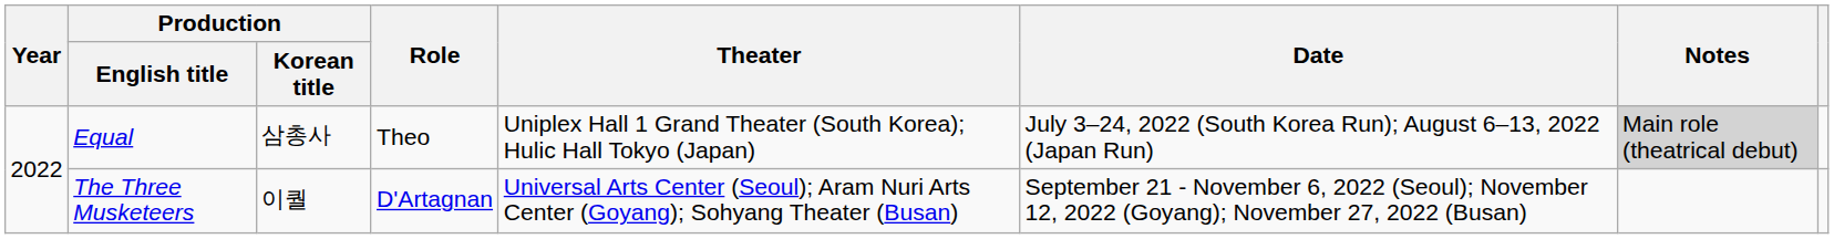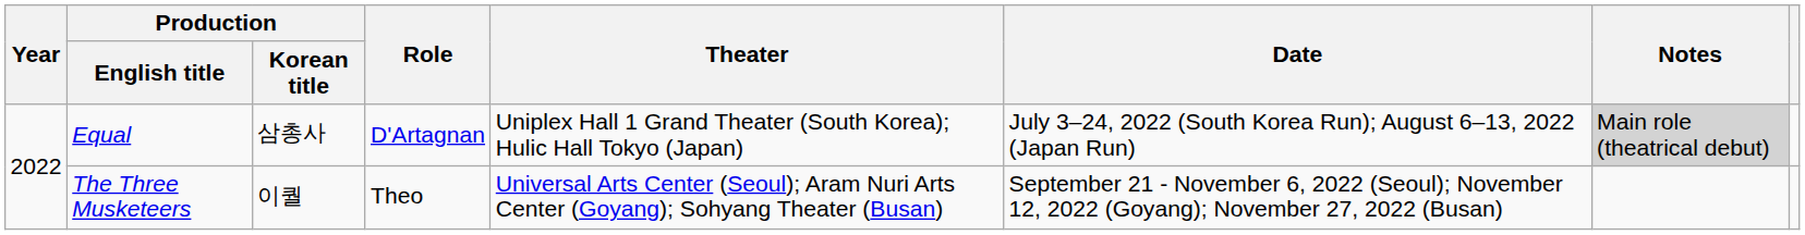 <table class="wikitable">
 <tr>
 <th rowspan="2">Year</th>
 <th colspan="2">Production</th>
 <th rowspan="2">Role</th>
 <th rowspan="2">Theater</th>
 <th rowspan="2">Date</th>
 <th rowspan="2">Notes</th>
 <th rowspan="2"></th>
 </tr>
 <tr>
 <th>English title</th>
 <th>Korean title</th>
 </tr>
 <tr>
 <td rowspan="2">2022</td>
 <td><em><a href='#'>Equal</a></em></td>
 <td>삼총사</td>
-<td>Theo</td>
+<td><a href='#'>D'Artagnan</a></td>
 <td>Uniplex Hall 1 Grand Theater (South Korea); Hulic Hall Tokyo (Japan)</td>
 <td>July 3–24, 2022 (South Korea Run); August 6–13, 2022 (Japan Run)</td>
 <td style="background: lightgrey;">Main role (theatrical debut)</td>
 <td></td>
 </tr>
 <tr>
 <td><a href='#'><em>The Three Musketeers</em></a></td>
 <td>이퀄</td>
-<td><a href='#'>D'Artagnan</a></td>
+<td>Theo</td>
 <td><a href='#'>Universal Arts Center</a> (<a href='#'>Seoul</a>); Aram Nuri Arts Center (<a href='#'>Goyang</a>); Sohyang Theater (<a href='#'>Busan</a>)</td>
 <td>September 21 - November 6, 2022 (Seoul); November 12, 2022 (Goyang); November 27, 2022 (Busan)</td>
 <td></td>
 <td></td>
 </tr>
 </table>
